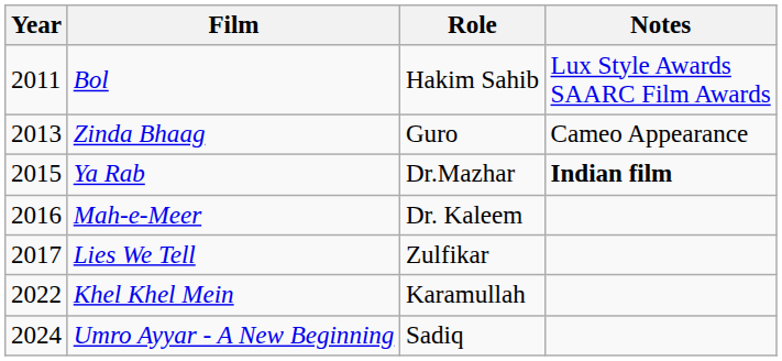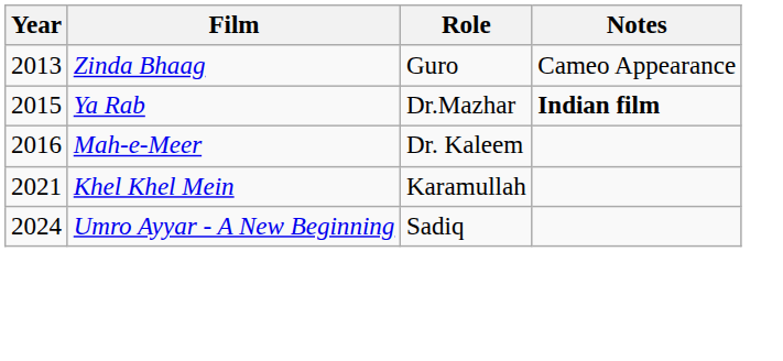 <table class="wikitable">
 <tr>
 <th>Year</th>
 <th>Film</th>
 <th>Role</th>
 <th>Notes</th>
-</tr>
-<tr>
-<td>2011</td>
-<td><em><a href='#'>Bol</a></em></td>
-<td>Hakim Sahib</td>
-<td><a href='#'>Lux Style Awards</a><br><a href='#'>SAARC Film Awards</a></td>
 </tr>
 <tr>
 <td>2013</td>
 <td><em><a href='#'>Zinda Bhaag</a></em></td>
 <td>Guro</td>
 <td>Cameo Appearance</td>
 </tr>
 <tr>
 <td>2015</td>
 <td><em><a href='#'>Ya Rab</a></em></td>
 <td>Dr.Mazhar</td>
 <td><strong>Indian film</strong></td>
 </tr>
 <tr>
 <td>2016</td>
 <td><em><a href='#'>Mah-e-Meer</a></em></td>
 <td>Dr. Kaleem</td>
 <td></td>
 </tr>
 <tr>
-<td>2017</td>
-<td><em><a href='#'>Lies We Tell</a></em></td>
-<td>Zulfikar</td>
-<td></td>
-</tr>
-<tr>
-<td>2022</td>
+<td>2021</td>
 <td><em><a href='#'>Khel Khel Mein</a></em></td>
 <td>Karamullah</td>
 <td></td>
 </tr>
 <tr>
 <td>2024</td>
 <td><em><a href='#'>Umro Ayyar - A New Beginning</a></em></td>
 <td>Sadiq</td>
 <td></td>
 </tr>
 </table>
